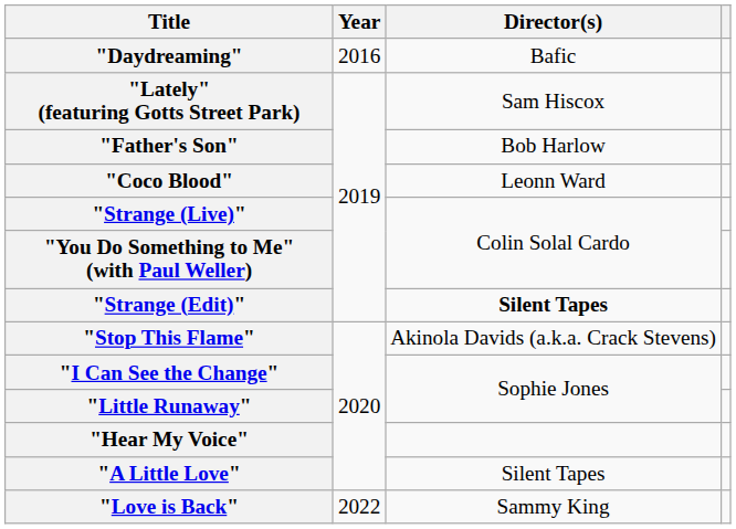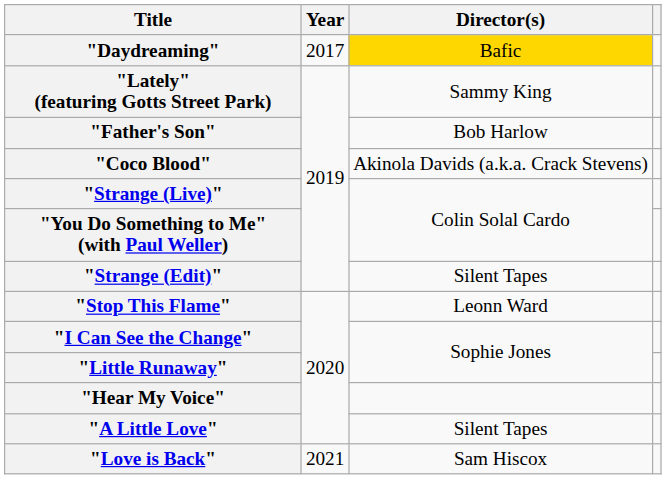 <table class="wikitable plainrowheaders" style="text-align:center;">
 <tr>
 <th scope="col" style="width:15em;">Title</th>
 <th scope="col" style="width:1em;">Year</th>
 <th scope="col">Director(s)</th>
 <th scope="col"></th>
 </tr>
 <tr>
 <th scope="row">"Daydreaming"</th>
-<td>2016</td>
-<td>Bafic</td>
+<td>2017</td>
+<td style="background: gold;">Bafic</td>
 <td></td>
 </tr>
 <tr>
 <th scope="row">"Lately"<br><span>(featuring Gotts Street Park)</span></th>
 <td rowspan="6">2019</td>
-<td>Sam Hiscox</td>
+<td>Sammy King</td>
 <td></td>
 </tr>
 <tr>
 <th scope="row">"Father's Son"</th>
 <td>Bob Harlow</td>
 <td></td>
 </tr>
 <tr>
 <th scope="row">"Coco Blood"</th>
-<td>Leonn Ward</td>
+<td>Akinola Davids (a.k.a. Crack Stevens)</td>
 <td></td>
 </tr>
 <tr>
 <th scope="row">"<a href='#'>Strange (Live)</a>"</th>
 <td rowspan="2">Colin Solal Cardo</td>
 <td></td>
 </tr>
 <tr>
 <th scope="row">"You Do Something to Me"<br><span>(with <a href='#'>Paul Weller</a>)</span></th>
 <td></td>
 </tr>
 <tr>
 <th scope="row">"<a href='#'>Strange (Edit)</a>"</th>
-<td><strong>Silent Tapes</strong></td>
+<td>Silent Tapes</td>
 <td></td>
 </tr>
 <tr>
 <th scope="row">"<a href='#'>Stop This Flame</a>"</th>
 <td rowspan="5">2020</td>
-<td>Akinola Davids (a.k.a. Crack Stevens)</td>
+<td>Leonn Ward</td>
 <td></td>
 </tr>
 <tr>
 <th scope="row">"<a href='#'>I Can See the Change</a>"</th>
 <td rowspan="2">Sophie Jones</td>
 <td></td>
 </tr>
 <tr>
 <th scope="row">"<a href='#'>Little Runaway</a>"</th>
 <td></td>
 </tr>
 <tr>
 <th scope="row">"Hear My Voice"</th>
 <td></td>
 <td></td>
 </tr>
 <tr>
 <th scope="row">"<a href='#'>A Little Love</a>"</th>
 <td>Silent Tapes</td>
 <td></td>
 </tr>
 <tr>
 <th scope="row">"<a href='#'>Love is Back</a>"</th>
-<td>2022</td>
-<td>Sammy King</td>
+<td>2021</td>
+<td>Sam Hiscox</td>
 <td></td>
 </tr>
 </table>
